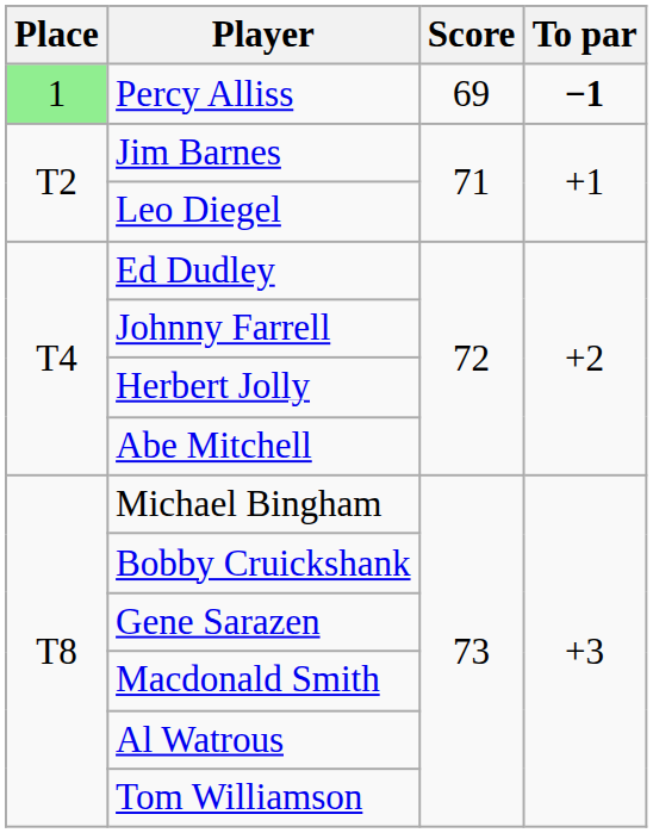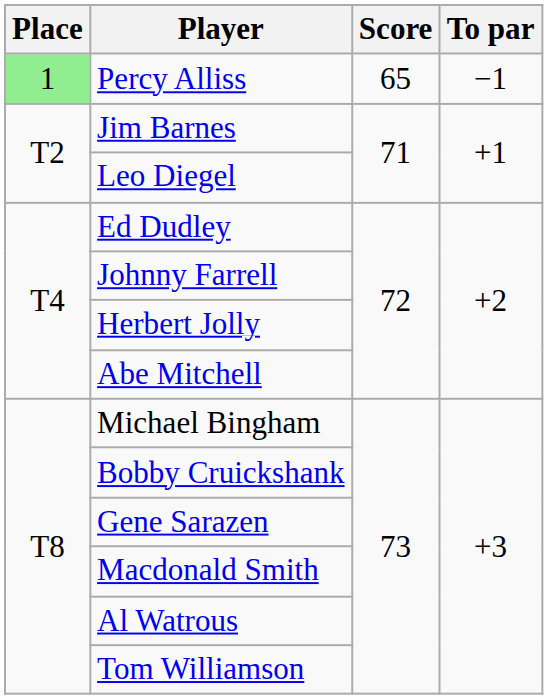 <table class=wikitable>
 <tr>
 <th>Place</th>
 <th>Player</th>
 <th>Score</th>
 <th>To par</th>
 </tr>
 <tr>
 <td align=center style="background: lightgreen;">1</td>
 <td> <a href='#'>Percy Alliss</a></td>
-<td align=center>69</td>
-<td align=center><strong>−1</strong></td>
+<td align=center>65</td>
+<td align=center>−1</td>
 </tr>
 <tr>
 <td rowspan=2 align=center>T2</td>
 <td> <a href='#'>Jim Barnes</a></td>
 <td rowspan=2 align=center>71</td>
 <td rowspan=2 align=center>+1</td>
 </tr>
 <tr>
 <td> <a href='#'>Leo Diegel</a></td>
 </tr>
 <tr>
 <td rowspan=4 align=center>T4</td>
 <td> <a href='#'>Ed Dudley</a></td>
 <td rowspan=4 align=center>72</td>
 <td rowspan=4 align=center>+2</td>
 </tr>
 <tr>
 <td> <a href='#'>Johnny Farrell</a></td>
 </tr>
 <tr>
 <td> <a href='#'>Herbert Jolly</a></td>
 </tr>
 <tr>
 <td> <a href='#'>Abe Mitchell</a></td>
 </tr>
 <tr>
 <td rowspan=6 align=center>T8</td>
 <td> Michael Bingham</td>
 <td rowspan=6 align=center>73</td>
 <td rowspan=6 align=center>+3</td>
 </tr>
 <tr>
 <td> <a href='#'>Bobby Cruickshank</a></td>
 </tr>
 <tr>
 <td> <a href='#'>Gene Sarazen</a></td>
 </tr>
 <tr>
 <td> <a href='#'>Macdonald Smith</a></td>
 </tr>
 <tr>
 <td> <a href='#'>Al Watrous</a></td>
 </tr>
 <tr>
 <td> <a href='#'>Tom Williamson</a></td>
 </tr>
 </table>
